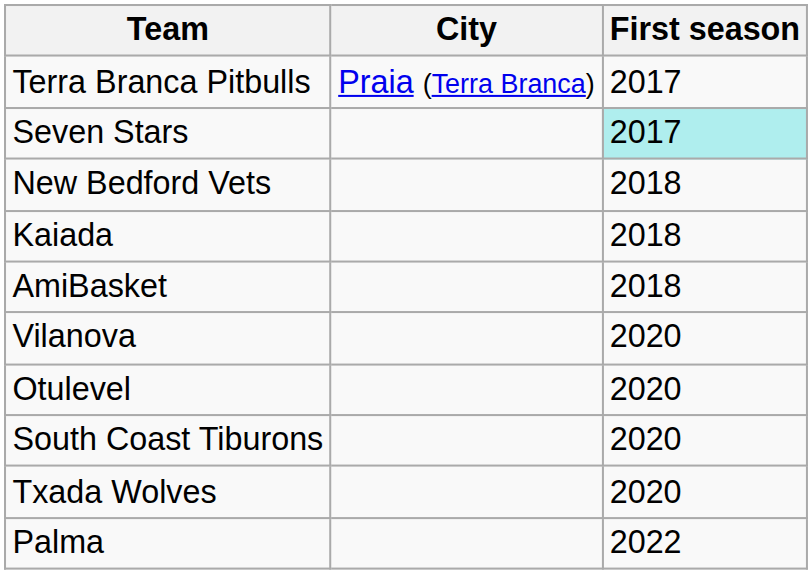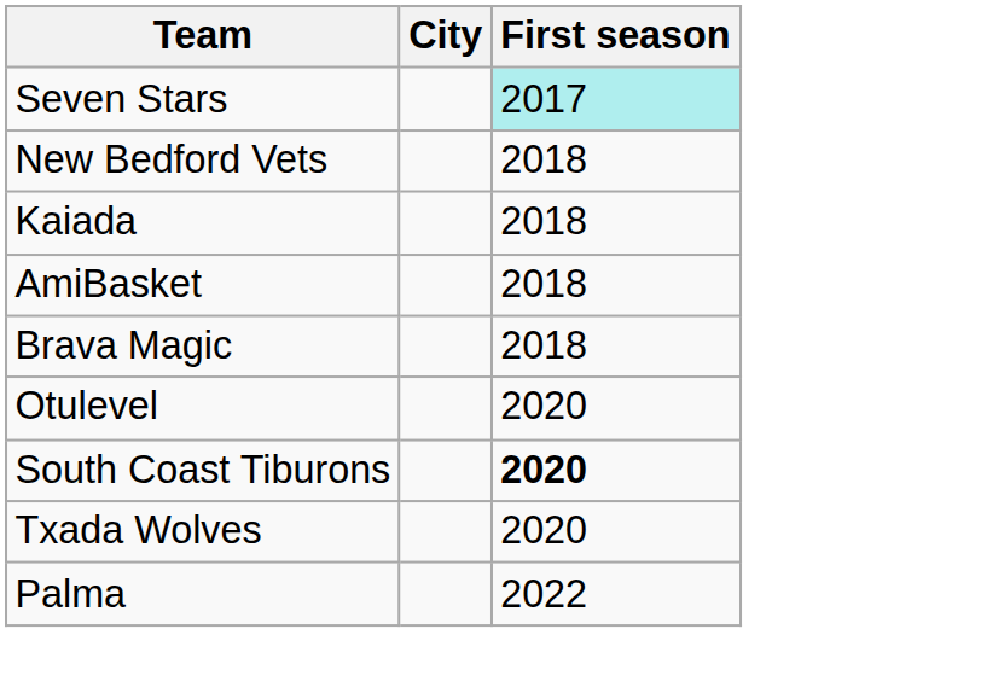 <table class="wikitable">
 <tr>
 <th>Team</th>
 <th>City</th>
 <th>First season</th>
-</tr>
-<tr>
-<td>Terra Branca Pitbulls</td>
-<td><a href='#'>Praia</a> <small>(<a href='#'>Terra Branca</a>)</small></td>
-<td>2017</td>
 </tr>
 <tr>
 <td>Seven Stars</td>
 <td></td>
 <td style="background: paleturquoise;">2017</td>
 </tr>
 <tr>
 <td>New Bedford Vets</td>
 <td></td>
 <td>2018</td>
 </tr>
 <tr>
 <td>Kaiada</td>
 <td></td>
 <td>2018</td>
 </tr>
 <tr>
 <td>AmiBasket</td>
 <td></td>
 <td>2018</td>
 </tr>
 <tr>
-<td>Vilanova</td>
+<td>Brava Magic</td>
 <td></td>
-<td>2020</td>
+<td>2018</td>
 </tr>
 <tr>
 <td>Otulevel</td>
 <td></td>
 <td>2020</td>
 </tr>
 <tr>
 <td>South Coast Tiburons</td>
 <td></td>
-<td>2020</td>
+<td><strong>2020</strong></td>
 </tr>
 <tr>
 <td>Txada Wolves</td>
 <td></td>
 <td>2020</td>
 </tr>
 <tr>
 <td>Palma</td>
 <td></td>
 <td>2022</td>
 </tr>
 </table>
